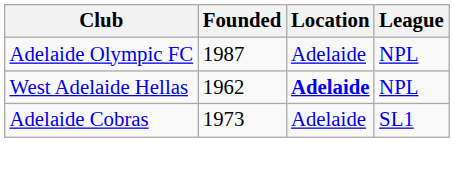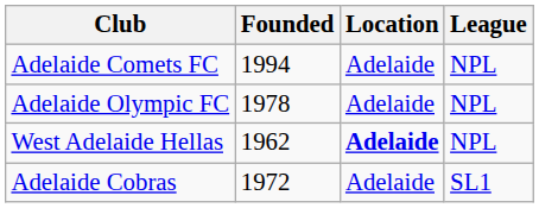 <table class="wikitable">
 <tr>
 <th>Club</th>
 <th>Founded</th>
 <th>Location</th>
 <th>League</th>
 </tr>
 <tr>
+<td><a href='#'>Adelaide Comets FC</a></td>
+<td>1994</td>
+<td><a href='#'>Adelaide</a></td>
+<td><a href='#'>NPL</a></td>
+</tr>
+<tr>
 <td><a href='#'>Adelaide Olympic FC</a></td>
-<td>1987</td>
+<td>1978</td>
 <td><a href='#'>Adelaide</a></td>
 <td><a href='#'>NPL</a></td>
 </tr>
 <tr>
 <td><a href='#'>West Adelaide Hellas</a></td>
 <td>1962</td>
 <td><strong><a href='#'>Adelaide</a></strong></td>
 <td><a href='#'>NPL</a></td>
 </tr>
 <tr>
 <td><a href='#'>Adelaide Cobras</a></td>
-<td>1973</td>
+<td>1972</td>
 <td><a href='#'>Adelaide</a></td>
 <td><a href='#'>SL1</a></td>
 </tr>
 </table>
